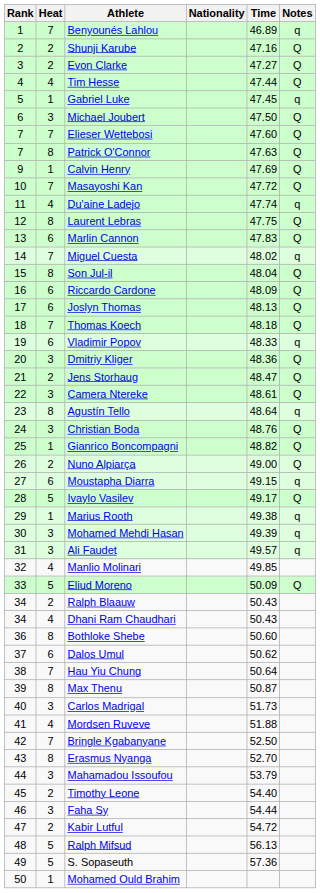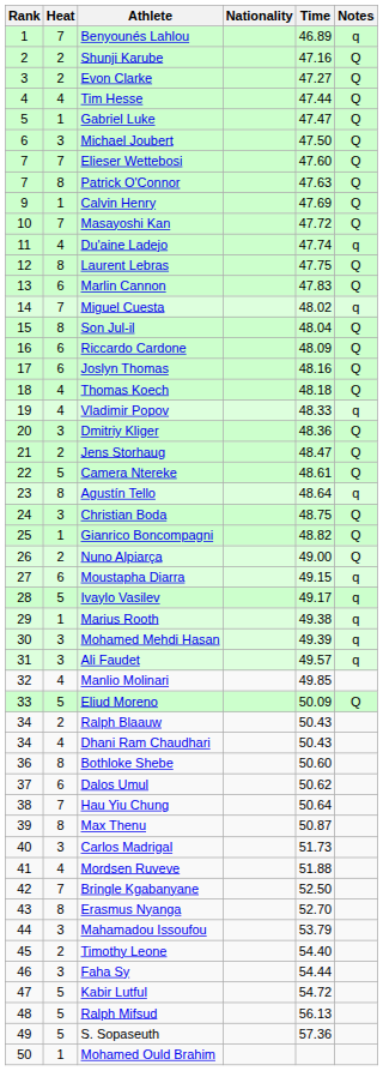 <table class="wikitable sortable" style="text-align:center;font-size:95%">
 <tr>
 <th>Rank</th>
 <th>Heat</th>
 <th>Athlete</th>
 <th>Nationality</th>
 <th>Time</th>
 <th>Notes</th>
 </tr>
 <tr bgcolor=ccffcc>
 <td>1</td>
 <td>7</td>
 <td align=left><a href='#'>Benyounés Lahlou</a></td>
 <td align=left></td>
 <td>46.89</td>
 <td>q</td>
 </tr>
 <tr bgcolor=ccffcc>
 <td>2</td>
 <td>2</td>
 <td align=left><a href='#'>Shunji Karube</a></td>
 <td align=left></td>
 <td>47.16</td>
 <td>Q</td>
 </tr>
 <tr bgcolor=ccffcc>
 <td>3</td>
 <td>2</td>
 <td align=left><a href='#'>Evon Clarke</a></td>
 <td align=left></td>
 <td>47.27</td>
 <td>Q</td>
 </tr>
 <tr bgcolor=ccffcc>
 <td>4</td>
 <td>4</td>
 <td align=left><a href='#'>Tim Hesse</a></td>
 <td align=left></td>
 <td>47.44</td>
 <td>Q</td>
 </tr>
 <tr bgcolor=ccffcc>
 <td>5</td>
 <td>1</td>
 <td align=left><a href='#'>Gabriel Luke</a></td>
 <td align=left></td>
-<td>47.45</td>
-<td>q</td>
+<td>47.47</td>
+<td>Q</td>
 </tr>
 <tr bgcolor=ccffcc>
 <td>6</td>
 <td>3</td>
 <td align=left><a href='#'>Michael Joubert</a></td>
 <td align=left></td>
 <td>47.50</td>
 <td>Q</td>
 </tr>
 <tr bgcolor=ccffcc>
 <td>7</td>
 <td>7</td>
 <td align=left><a href='#'>Elieser Wettebosi</a></td>
 <td align=left></td>
 <td>47.60</td>
 <td>Q</td>
 </tr>
 <tr bgcolor=ccffcc>
 <td>7</td>
 <td>8</td>
 <td align=left><a href='#'>Patrick O'Connor</a></td>
 <td align=left></td>
 <td>47.63</td>
 <td>Q</td>
 </tr>
 <tr bgcolor=ccffcc>
 <td>9</td>
 <td>1</td>
 <td align=left><a href='#'>Calvin Henry</a></td>
 <td align=left></td>
 <td>47.69</td>
 <td>Q</td>
 </tr>
 <tr bgcolor=ccffcc>
 <td>10</td>
 <td>7</td>
 <td align=left><a href='#'>Masayoshi Kan</a></td>
 <td align=left></td>
 <td>47.72</td>
 <td>Q</td>
 </tr>
 <tr bgcolor=ccffcc>
 <td>11</td>
 <td>4</td>
 <td align=left><a href='#'>Du'aine Ladejo</a></td>
 <td align=left></td>
 <td>47.74</td>
 <td>q</td>
 </tr>
 <tr bgcolor=ccffcc>
 <td>12</td>
 <td>8</td>
 <td align=left><a href='#'>Laurent Lebras</a></td>
 <td align=left></td>
 <td>47.75</td>
 <td>Q</td>
 </tr>
 <tr bgcolor=ccffcc>
 <td>13</td>
 <td>6</td>
 <td align=left><a href='#'>Marlin Cannon</a></td>
 <td align=left></td>
 <td>47.83</td>
 <td>Q</td>
 </tr>
 <tr bgcolor=ddffdd>
 <td>14</td>
 <td>7</td>
 <td align=left><a href='#'>Miguel Cuesta</a></td>
 <td align=left></td>
 <td>48.02</td>
 <td>q</td>
 </tr>
 <tr bgcolor=ccffcc>
 <td>15</td>
 <td>8</td>
 <td align=left><a href='#'>Son Jul-il</a></td>
 <td align=left></td>
 <td>48.04</td>
 <td>Q</td>
 </tr>
 <tr bgcolor=ccffcc>
 <td>16</td>
 <td>6</td>
 <td align=left><a href='#'>Riccardo Cardone</a></td>
 <td align=left></td>
 <td>48.09</td>
 <td>Q</td>
 </tr>
 <tr bgcolor=ccffcc>
 <td>17</td>
 <td>6</td>
 <td align=left><a href='#'>Joslyn Thomas</a></td>
 <td align=left></td>
-<td>48.13</td>
+<td>48.16</td>
 <td>Q</td>
 </tr>
 <tr bgcolor=ccffcc>
 <td>18</td>
-<td>7</td>
+<td>4</td>
 <td align=left><a href='#'>Thomas Koech</a></td>
 <td align=left></td>
 <td>48.18</td>
 <td>Q</td>
 </tr>
 <tr bgcolor=ddffdd>
 <td>19</td>
-<td>6</td>
+<td>4</td>
 <td align=left><a href='#'>Vladimir Popov</a></td>
 <td align=left></td>
 <td>48.33</td>
 <td>q</td>
 </tr>
 <tr bgcolor=ccffcc>
 <td>20</td>
 <td>3</td>
 <td align=left><a href='#'>Dmitriy Kliger</a></td>
 <td align=left></td>
 <td>48.36</td>
 <td>Q</td>
 </tr>
 <tr bgcolor=ccffcc>
 <td>21</td>
 <td>2</td>
 <td align=left><a href='#'>Jens Storhaug</a></td>
 <td align=left></td>
 <td>48.47</td>
 <td>Q</td>
 </tr>
 <tr bgcolor=ccffcc>
 <td>22</td>
-<td>3</td>
+<td>5</td>
 <td align=left><a href='#'>Camera Ntereke</a></td>
 <td align=left></td>
 <td>48.61</td>
 <td>Q</td>
 </tr>
 <tr bgcolor=ddffdd>
 <td>23</td>
 <td>8</td>
 <td align=left><a href='#'>Agustín Tello</a></td>
 <td align=left></td>
 <td>48.64</td>
 <td>q</td>
 </tr>
 <tr bgcolor=ccffcc>
 <td>24</td>
 <td>3</td>
 <td align=left><a href='#'>Christian Boda</a></td>
 <td align=left></td>
-<td>48.76</td>
+<td>48.75</td>
 <td>Q</td>
 </tr>
 <tr bgcolor=ccffcc>
 <td>25</td>
 <td>1</td>
 <td align=left><a href='#'>Gianrico Boncompagni</a></td>
 <td align=left></td>
 <td>48.82</td>
 <td>Q</td>
 </tr>
 <tr bgcolor=ddffdd>
 <td>26</td>
 <td>2</td>
 <td align=left><a href='#'>Nuno Alpiarça</a></td>
 <td align=left></td>
 <td>49.00</td>
 <td>Q</td>
 </tr>
 <tr bgcolor=ddffdd>
 <td>27</td>
 <td>6</td>
 <td align=left><a href='#'>Moustapha Diarra</a></td>
 <td align=left></td>
 <td>49.15</td>
 <td>q</td>
 </tr>
 <tr bgcolor=ccffcc>
 <td>28</td>
 <td>5</td>
 <td align=left><a href='#'>Ivaylo Vasilev</a></td>
 <td align=left></td>
 <td>49.17</td>
-<td>Q</td>
+<td>q</td>
 </tr>
 <tr bgcolor=ddffdd>
 <td>29</td>
 <td>1</td>
 <td align=left><a href='#'>Marius Rooth</a></td>
 <td align=left></td>
 <td>49.38</td>
 <td>q</td>
 </tr>
 <tr bgcolor=ddffdd>
 <td>30</td>
 <td>3</td>
 <td align=left><a href='#'>Mohamed Mehdi Hasan</a></td>
 <td align=left></td>
 <td>49.39</td>
 <td>q</td>
 </tr>
 <tr bgcolor=ddffdd>
 <td>31</td>
 <td>3</td>
 <td align=left><a href='#'>Ali Faudet</a></td>
 <td align=left></td>
 <td>49.57</td>
 <td>q</td>
 </tr>
 <tr>
 <td>32</td>
 <td>4</td>
 <td align=left><a href='#'>Manlio Molinari</a></td>
 <td align=left></td>
 <td>49.85</td>
 <td></td>
 </tr>
 <tr bgcolor=ccffcc>
 <td>33</td>
 <td>5</td>
 <td align=left><a href='#'>Eliud Moreno</a></td>
 <td align=left></td>
 <td>50.09</td>
 <td>Q</td>
 </tr>
 <tr>
 <td>34</td>
 <td>2</td>
 <td align=left><a href='#'>Ralph Blaauw</a></td>
 <td align=left></td>
 <td>50.43</td>
 <td></td>
 </tr>
 <tr>
 <td>34</td>
 <td>4</td>
 <td align=left><a href='#'>Dhani Ram Chaudhari</a></td>
 <td align=left></td>
 <td>50.43</td>
 <td></td>
 </tr>
 <tr>
 <td>36</td>
 <td>8</td>
 <td align=left><a href='#'>Bothloke Shebe</a></td>
 <td align=left></td>
 <td>50.60</td>
 <td></td>
 </tr>
 <tr>
 <td>37</td>
 <td>6</td>
 <td align=left><a href='#'>Dalos Umul</a></td>
 <td align=left></td>
 <td>50.62</td>
 <td></td>
 </tr>
 <tr>
 <td>38</td>
 <td>7</td>
 <td align=left><a href='#'>Hau Yiu Chung</a></td>
 <td align=left></td>
 <td>50.64</td>
 <td></td>
 </tr>
 <tr>
 <td>39</td>
 <td>8</td>
 <td align=left><a href='#'>Max Thenu</a></td>
 <td align=left></td>
 <td>50.87</td>
 <td></td>
 </tr>
 <tr>
 <td>40</td>
 <td>3</td>
 <td align=left><a href='#'>Carlos Madrigal</a></td>
 <td align=left></td>
 <td>51.73</td>
 <td></td>
 </tr>
 <tr>
 <td>41</td>
 <td>4</td>
 <td align=left><a href='#'>Mordsen Ruveve</a></td>
 <td align=left></td>
 <td>51.88</td>
 <td></td>
 </tr>
 <tr>
 <td>42</td>
 <td>7</td>
 <td align=left><a href='#'>Bringle Kgabanyane</a></td>
 <td align=left></td>
 <td>52.50</td>
 <td></td>
 </tr>
 <tr>
 <td>43</td>
 <td>8</td>
 <td align=left><a href='#'>Erasmus Nyanga</a></td>
 <td align=left></td>
 <td>52.70</td>
 <td></td>
 </tr>
 <tr>
 <td>44</td>
 <td>3</td>
 <td align=left><a href='#'>Mahamadou Issoufou</a></td>
 <td align=left></td>
 <td>53.79</td>
 <td></td>
 </tr>
 <tr>
 <td>45</td>
 <td>2</td>
 <td align=left><a href='#'>Timothy Leone</a></td>
 <td align=left></td>
 <td>54.40</td>
 <td></td>
 </tr>
 <tr>
 <td>46</td>
 <td>3</td>
 <td align=left><a href='#'>Faha Sy</a></td>
 <td align=left></td>
 <td>54.44</td>
 <td></td>
 </tr>
 <tr>
 <td>47</td>
-<td>2</td>
+<td>5</td>
 <td align=left><a href='#'>Kabir Lutful</a></td>
 <td align=left></td>
 <td>54.72</td>
 <td></td>
 </tr>
 <tr>
 <td>48</td>
 <td>5</td>
 <td align=left><a href='#'>Ralph Mifsud</a></td>
 <td align=left></td>
 <td>56.13</td>
 <td></td>
 </tr>
 <tr>
 <td>49</td>
 <td>5</td>
 <td align=left>S. Sopaseuth</td>
 <td align=left></td>
 <td>57.36</td>
 <td></td>
 </tr>
 <tr>
 <td>50</td>
 <td>1</td>
 <td align=left><a href='#'>Mohamed Ould Brahim</a></td>
 <td align=left></td>
 <td></td>
 <td></td>
 </tr>
 </table>
